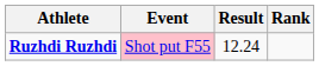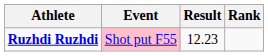 <table class=wikitable style="font-size:90%">
 <tr>
 <th>Athlete</th>
 <th>Event</th>
 <th>Result</th>
 <th>Rank</th>
 </tr>
 <tr align=center>
 <td align=left><strong><a href='#'>Ruzhdi Ruzhdi</a></strong></td>
 <td align=left style="background: pink;"><a href='#'>Shot put F55</a></td>
-<td>12.24</td>
+<td>12.23</td>
 <td></td>
 </tr>
 </table>
